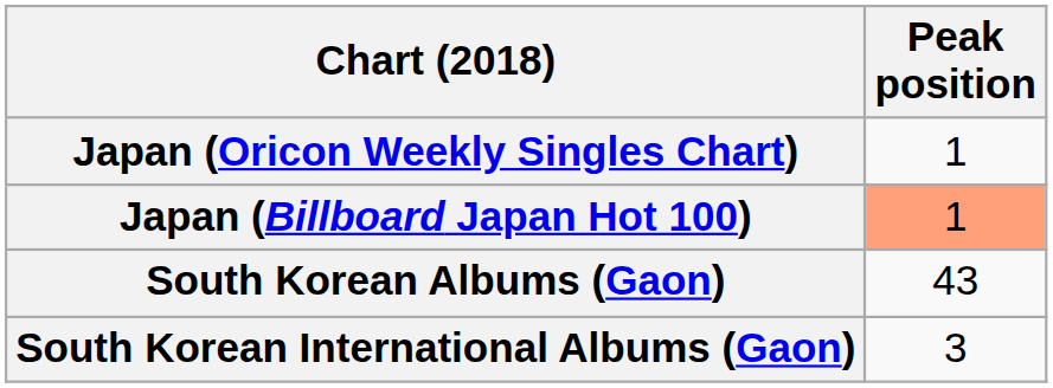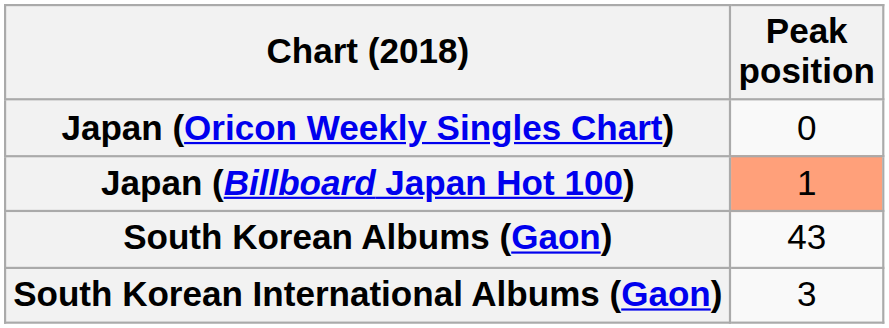 <table class="wikitable sortable plainrowheaders" style="text-align:center">
 <tr>
 <th scope="col">Chart (2018)</th>
 <th scope="col">Peak<br>position</th>
 </tr>
 <tr>
 <th scope="row">Japan (<a href='#'>Oricon Weekly Singles Chart</a>)</th>
-<td>1</td>
+<td>0</td>
 </tr>
 <tr>
 <th scope="row">Japan (<a href='#'><em>Billboard</em> Japan Hot 100</a>)</th>
 <td style="background: lightsalmon;">1</td>
 </tr>
 <tr>
 <th scope="row">South Korean Albums (<a href='#'>Gaon</a>)</th>
 <td>43</td>
 </tr>
 <tr>
 <th scope="row">South Korean International Albums (<a href='#'>Gaon</a>)</th>
 <td>3</td>
 </tr>
 </table>
